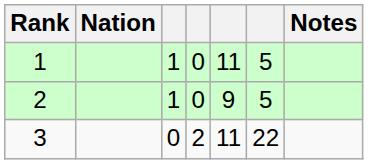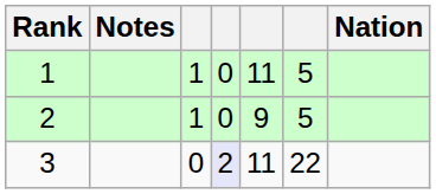 <table class="wikitable sortable" style="text-align: center;">
 <tr>
 <th>Rank</th>
-<th>Nation</th>
+<th>Notes</th>
 <th></th>
 <th></th>
 <th></th>
 <th></th>
-<th>Notes</th>
+<th>Nation</th>
 </tr>
 <tr style="background:#cfc;">
 <td>1</td>
-<td align=left></td>
+<td></td>
 <td>1</td>
 <td>0</td>
 <td>11</td>
 <td>5</td>
-<td></td>
+<td align=left></td>
 </tr>
 <tr style="background:#cfc;">
 <td>2</td>
-<td align=left></td>
+<td></td>
 <td>1</td>
 <td>0</td>
 <td>9</td>
 <td>5</td>
-<td></td>
+<td align=left></td>
 </tr>
 <tr>
 <td>3</td>
-<td align=left></td>
+<td></td>
 <td>0</td>
-<td>2</td>
+<td style="background: lavender;">2</td>
 <td>11</td>
 <td>22</td>
-<td></td>
+<td align=left></td>
 </tr>
 </table>
